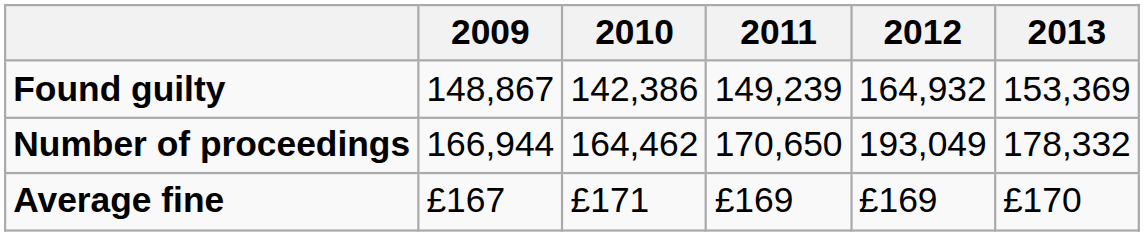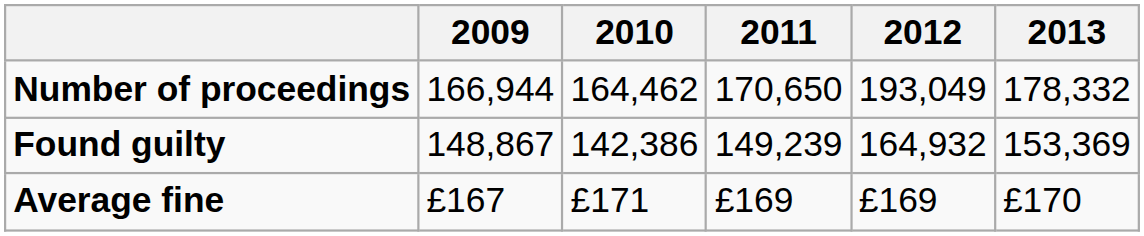 <table class="wikitable">
 <tr>
 <th></th>
 <th>2009</th>
 <th>2010</th>
 <th>2011</th>
 <th>2012</th>
 <th>2013</th>
 </tr>
 <tr>
+<td><strong>Number of proceedings</strong></td>
+<td>166,944</td>
+<td>164,462</td>
+<td>170,650</td>
+<td>193,049</td>
+<td>178,332</td>
+</tr>
+<tr>
 <td><strong>Found guilty</strong></td>
 <td>148,867</td>
 <td>142,386</td>
 <td>149,239</td>
 <td>164,932</td>
 <td>153,369</td>
-</tr>
-<tr>
-<td><strong>Number of proceedings</strong></td>
-<td>166,944</td>
-<td>164,462</td>
-<td>170,650</td>
-<td>193,049</td>
-<td>178,332</td>
 </tr>
 <tr>
 <td><strong>Average fine</strong></td>
 <td>£167</td>
 <td>£171</td>
 <td>£169</td>
 <td>£169</td>
 <td>£170</td>
 </tr>
 </table>
